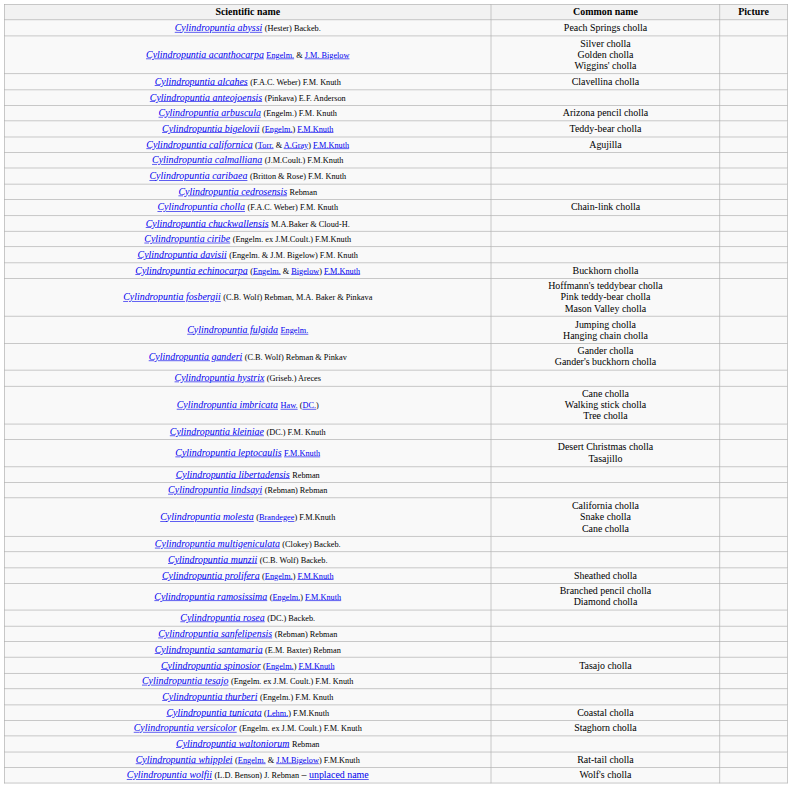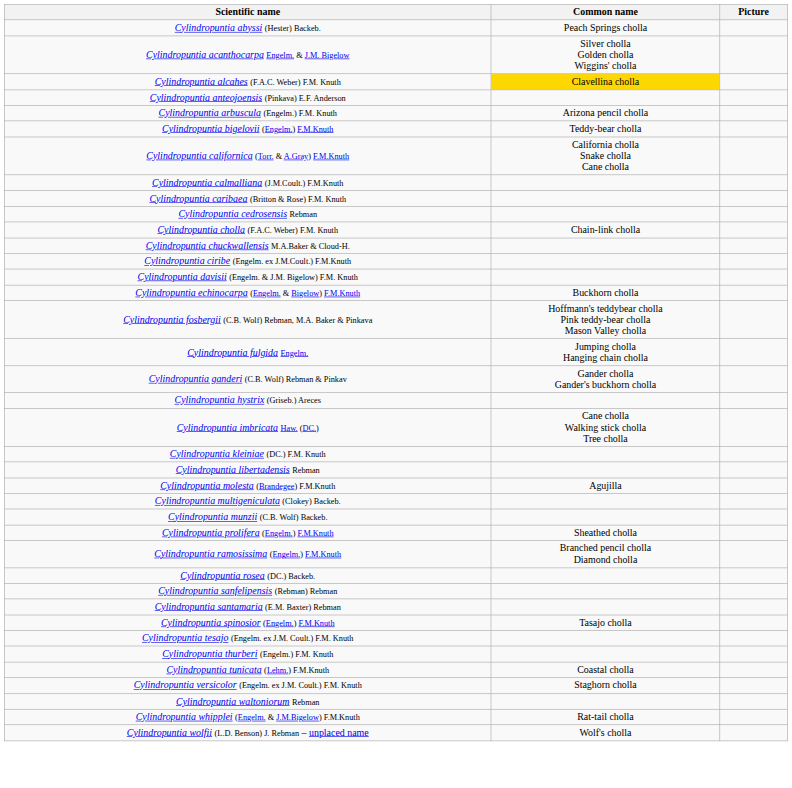 <table class="wikitable sortable" style="width:100%;text-align:center">
 <tr>
 <th scope="col">Scientific name</th>
 <th scope="col">Common name</th>
 <th scope="col" class="unsortable">Picture</th>
 </tr>
 <tr>
 <td><em><a href='#'>Cylindropuntia abyssi</a></em> <small>(Hester) Backeb.</small></td>
 <td>Peach Springs cholla</td>
 <td></td>
 </tr>
 <tr>
 <td><em><a href='#'>Cylindropuntia acanthocarpa</a></em> <small><a href='#'>Engelm.</a> & <a href='#'>J.M. Bigelow</a></small></td>
 <td>Silver cholla <br>Golden cholla<br>Wiggins' cholla</td>
 <td></td>
 </tr>
 <tr>
 <td><em><a href='#'>Cylindropuntia alcahes</a></em> <small>(F.A.C. Weber) F.M. Knuth</small></td>
-<td>Clavellina cholla</td>
+<td style="background: gold;">Clavellina cholla</td>
 <td></td>
 </tr>
 <tr>
 <td><em><a href='#'>Cylindropuntia anteojoensis</a></em> <small>(Pinkava) E.F. Anderson</small></td>
 <td></td>
 <td></td>
 </tr>
 <tr>
 <td><em><a href='#'>Cylindropuntia arbuscula</a></em> <small>(Engelm.) F.M. Knuth</small></td>
 <td>Arizona pencil cholla</td>
 <td></td>
 </tr>
 <tr>
 <td><em><a href='#'>Cylindropuntia bigelovii</a></em> <small>(<a href='#'>Engelm.</a>) <a href='#'>F.M.Knuth</a></small></td>
 <td>Teddy-bear cholla</td>
 <td></td>
 </tr>
 <tr>
 <td><em><a href='#'>Cylindropuntia californica</a></em> <small>(<a href='#'>Torr.</a> & <a href='#'>A.Gray</a>) <a href='#'>F.M.Knuth</a></small></td>
-<td>Agujilla</td>
+<td>California cholla<br>Snake cholla<br>Cane cholla</td>
 <td></td>
 </tr>
 <tr>
 <td><em><a href='#'>Cylindropuntia calmalliana</a></em> <small>(J.M.Coult.) F.M.Knuth</small></td>
 <td></td>
 <td></td>
 </tr>
 <tr>
 <td><em><a href='#'>Cylindropuntia caribaea</a></em> <small>(Britton & Rose) F.M. Knuth</small></td>
 <td></td>
 <td></td>
 </tr>
 <tr>
 <td><em><a href='#'>Cylindropuntia cedrosensis</a></em> <small>Rebman</small></td>
 <td></td>
 <td></td>
 </tr>
 <tr>
 <td><em><a href='#'>Cylindropuntia cholla</a></em> <small>(F.A.C. Weber) F.M. Knuth</small></td>
 <td>Chain-link cholla</td>
 <td></td>
 </tr>
 <tr>
 <td><em><a href='#'>Cylindropuntia chuckwallensis</a></em> <small>M.A.Baker & Cloud-H.</small></td>
 <td></td>
 <td></td>
 </tr>
 <tr>
 <td><em><a href='#'>Cylindropuntia ciribe</a></em> <small>(Engelm. ex J.M.Coult.) F.M.Knuth</small></td>
 <td></td>
 <td></td>
 </tr>
 <tr>
 <td><em><a href='#'>Cylindropuntia davisii</a></em> <small>(Engelm. & J.M. Bigelow) F.M. Knuth</small></td>
 <td></td>
 <td></td>
 </tr>
 <tr>
 <td><em><a href='#'>Cylindropuntia echinocarpa</a></em> <small>(<a href='#'>Engelm.</a> & <a href='#'>Bigelow</a>) <a href='#'>F.M.Knuth</a></small></td>
 <td>Buckhorn cholla</td>
 <td></td>
 </tr>
 <tr>
 <td><em><a href='#'>Cylindropuntia fosbergii</a></em> <small>(C.B. Wolf) Rebman, M.A. Baker & Pinkava</small></td>
 <td>Hoffmann's teddybear cholla <br>Pink teddy-bear cholla<br>Mason Valley cholla</td>
 <td></td>
 </tr>
 <tr>
 <td><em><a href='#'>Cylindropuntia fulgida</a></em> <small><a href='#'>Engelm.</a></small></td>
 <td>Jumping cholla<br>Hanging chain cholla</td>
 <td></td>
 </tr>
 <tr>
 <td><em><a href='#'>Cylindropuntia ganderi</a></em> <small>(C.B. Wolf) Rebman & Pinkav</small></td>
 <td>Gander cholla<br>Gander's buckhorn cholla</td>
 <td></td>
 </tr>
 <tr>
 <td><em><a href='#'>Cylindropuntia hystrix</a></em> <small>(Griseb.) Areces</small></td>
 <td></td>
 <td></td>
 </tr>
 <tr>
 <td><em><a href='#'>Cylindropuntia imbricata</a></em> <small><a href='#'>Haw.</a> (<a href='#'>DC.</a>)</small></td>
 <td>Cane cholla<br>Walking stick cholla<br>Tree cholla</td>
 <td></td>
 </tr>
 <tr>
 <td><em><a href='#'>Cylindropuntia kleiniae</a></em> <small>(DC.) F.M. Knuth</small></td>
 <td></td>
 <td></td>
 </tr>
 <tr>
-<td><em><a href='#'>Cylindropuntia leptocaulis</a></em> <small><a href='#'>F.M.Knuth</a></small></td>
-<td>Desert Christmas cholla<br>Tasajillo</td>
-<td></td>
-</tr>
-<tr>
 <td><em><a href='#'>Cylindropuntia libertadensis</a></em> <small>Rebman</small></td>
 <td></td>
 <td></td>
 </tr>
 <tr>
-<td><em><a href='#'>Cylindropuntia lindsayi</a></em> <small>(Rebman) Rebman</small></td>
-<td></td>
-<td></td>
-</tr>
-<tr>
 <td><em><a href='#'>Cylindropuntia molesta</a></em> <small>(<a href='#'>Brandegee</a>) F.M.Knuth</small></td>
-<td>California cholla<br>Snake cholla<br>Cane cholla</td>
+<td>Agujilla</td>
 <td></td>
 </tr>
 <tr>
 <td><em><a href='#'>Cylindropuntia multigeniculata</a></em> <small>(Clokey) Backeb.</small></td>
 <td></td>
 <td></td>
 </tr>
 <tr>
 <td><em><a href='#'>Cylindropuntia munzii</a></em> <small>(C.B. Wolf) Backeb.</small></td>
 <td></td>
 <td></td>
 </tr>
 <tr>
 <td><em><a href='#'>Cylindropuntia prolifera</a></em> <small>(<a href='#'>Engelm.</a>) <a href='#'>F.M.Knuth</a></small></td>
 <td>Sheathed cholla</td>
 <td></td>
 </tr>
 <tr>
 <td><em><a href='#'>Cylindropuntia ramosissima</a></em> <small>(<a href='#'>Engelm.</a>) <a href='#'>F.M.Knuth</a></small></td>
 <td>Branched pencil cholla<br>Diamond cholla</td>
 <td></td>
 </tr>
 <tr>
 <td><em><a href='#'>Cylindropuntia rosea</a></em> <small>(DC.) Backeb.</small></td>
 <td></td>
 <td></td>
 </tr>
 <tr>
 <td><em><a href='#'>Cylindropuntia sanfelipensis</a></em> <small>(Rebman) Rebman</small></td>
 <td></td>
 <td></td>
 </tr>
 <tr>
 <td><em><a href='#'>Cylindropuntia santamaria</a></em> <small>(E.M. Baxter) Rebman</small></td>
 <td></td>
 <td></td>
 </tr>
 <tr>
 <td><em><a href='#'>Cylindropuntia spinosior</a></em> <small>(<a href='#'>Engelm.</a>) <a href='#'>F.M.Knuth</a></small></td>
 <td>Tasajo cholla</td>
 <td></td>
 </tr>
 <tr>
 <td><em><a href='#'>Cylindropuntia tesajo</a></em> <small>(Engelm. ex J.M. Coult.) F.M. Knuth</small></td>
 <td></td>
 <td></td>
 </tr>
 <tr>
 <td><em><a href='#'>Cylindropuntia thurberi</a></em> <small>(Engelm.) F.M. Knuth</small></td>
 <td></td>
 <td></td>
 </tr>
 <tr>
 <td><em><a href='#'>Cylindropuntia tunicata</a></em>  <small>(<a href='#'>Lehm.</a>) F.M.Knuth</small></td>
 <td>Coastal cholla</td>
 <td></td>
 </tr>
 <tr>
 <td><em><a href='#'>Cylindropuntia versicolor</a></em> <small>(Engelm. ex J.M. Coult.) F.M. Knuth</small></td>
 <td>Staghorn cholla</td>
 <td></td>
 </tr>
 <tr>
 <td><em><a href='#'>Cylindropuntia waltoniorum</a></em> <small>Rebman</small></td>
 <td></td>
 <td></td>
 </tr>
 <tr>
 <td><em><a href='#'>Cylindropuntia whipplei</a></em> <small>(<a href='#'>Engelm.</a> & <a href='#'>J.M.Bigelow</a>) F.M.Knuth</small></td>
 <td>Rat-tail cholla</td>
 <td></td>
 </tr>
 <tr>
 <td><em><a href='#'>Cylindropuntia wolfii</a></em> <small>(L.D. Benson) J. Rebman</small> – <a href='#'>unplaced name</a></td>
 <td>Wolf's cholla</td>
 <td></td>
 </tr>
 </table>
